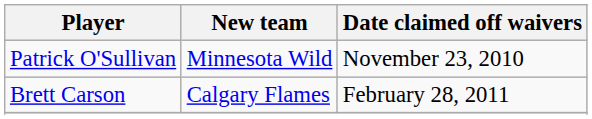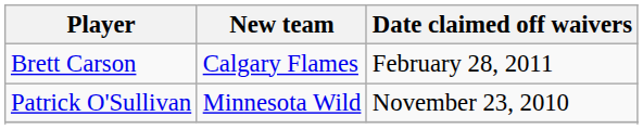 <table class="wikitable">
 <tr>
 <th>Player</th>
 <th>New team</th>
 <th>Date claimed off waivers</th>
 </tr>
 <tr>
+<td><a href='#'>Brett Carson</a></td>
+<td><a href='#'>Calgary Flames</a></td>
+<td>February 28, 2011</td>
+</tr>
+<tr>
 <td><a href='#'>Patrick O'Sullivan</a></td>
 <td><a href='#'>Minnesota Wild</a></td>
 <td>November 23, 2010</td>
-</tr>
-<tr>
-<td><a href='#'>Brett Carson</a></td>
-<td><a href='#'>Calgary Flames</a></td>
-<td>February 28, 2011</td>
 </tr>
 <tr>
 </tr>
 <tr>
 </tr>
 </table>
